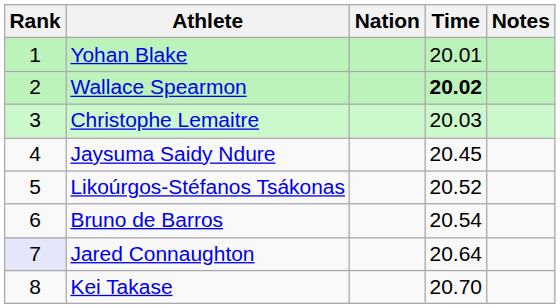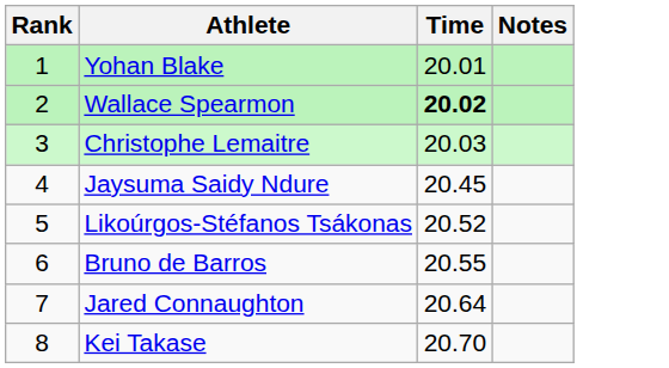 <table class="wikitable sortable" style="text-align:center">
 <tr>
 <th>Rank</th>
 <th>Athlete</th>
-<th>Nation</th>
 <th>Time</th>
 <th>Notes</th>
 </tr>
 <tr style="background:#bbf3bb;">
 <td>1</td>
 <td align=left><a href='#'>Yohan Blake</a></td>
-<td align=left></td>
 <td>20.01</td>
 <td></td>
 </tr>
 <tr style="background:#bbf3bb;">
 <td>2</td>
 <td align=left><a href='#'>Wallace Spearmon</a></td>
-<td align=left></td>
 <td><strong>20.02</strong></td>
 <td></td>
 </tr>
 <tr style="background:#ccf9cc;">
 <td>3</td>
 <td align=left><a href='#'>Christophe Lemaitre</a></td>
-<td align=left></td>
 <td>20.03</td>
 <td></td>
 </tr>
 <tr>
 <td>4</td>
 <td align=left><a href='#'>Jaysuma Saidy Ndure</a></td>
-<td align=left></td>
 <td>20.45</td>
 <td></td>
 </tr>
 <tr>
 <td>5</td>
 <td align=left><a href='#'>Likoúrgos-Stéfanos Tsákonas</a></td>
-<td align=left></td>
 <td>20.52</td>
 <td></td>
 </tr>
 <tr>
 <td>6</td>
 <td align=left><a href='#'>Bruno de Barros</a></td>
-<td align=left></td>
-<td>20.54</td>
+<td>20.55</td>
 <td></td>
 </tr>
 <tr>
-<td style="background: lavender;">7</td>
+<td>7</td>
 <td align=left><a href='#'>Jared Connaughton</a></td>
-<td align=left></td>
 <td>20.64</td>
 <td></td>
 </tr>
 <tr>
 <td>8</td>
 <td align=left><a href='#'>Kei Takase</a></td>
-<td align=left></td>
 <td>20.70</td>
 <td></td>
 </tr>
 </table>
